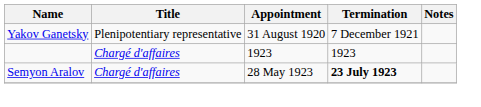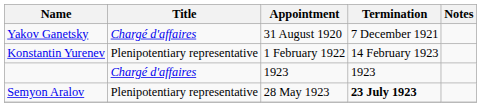 <table class="wikitable">
 <tr valign="middle">
 <th>Name</th>
 <th>Title</th>
 <th>Appointment</th>
 <th>Termination</th>
 <th>Notes</th>
 </tr>
 <tr>
 <td><a href='#'>Yakov Ganetsky</a></td>
-<td>Plenipotentiary representative</td>
+<td><em><a href='#'>Chargé d'affaires</a></em></td>
 <td>31 August 1920</td>
 <td>7 December 1921</td>
+<td></td>
+</tr>
+<tr>
+<td><a href='#'>Konstantin Yurenev</a></td>
+<td>Plenipotentiary representative</td>
+<td>1 February 1922</td>
+<td>14 February 1923</td>
 <td></td>
 </tr>
 <tr>
 <td></td>
 <td><em><a href='#'>Chargé d'affaires</a></em></td>
 <td>1923</td>
 <td>1923</td>
 <td></td>
 </tr>
 <tr>
 <td><a href='#'>Semyon Aralov</a></td>
-<td><em><a href='#'>Chargé d'affaires</a></em></td>
+<td>Plenipotentiary representative</td>
 <td>28 May 1923</td>
 <td><strong>23 July 1923</strong></td>
 <td></td>
 </tr>
 <tr>
 </tr>
 </table>
